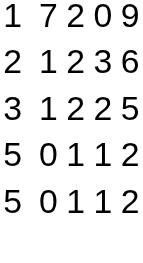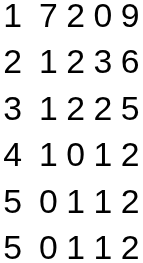 <table>
 <tr>
 <td>1</td>
 <td align=left></td>
 <td>7</td>
 <td>2</td>
 <td>0</td>
 <td>9</td>
 </tr>
 <tr>
 <td>2</td>
 <td align=left></td>
 <td>1</td>
 <td>2</td>
 <td>3</td>
 <td>6</td>
 </tr>
 <tr>
 <td>3</td>
 <td align=left></td>
 <td>1</td>
 <td>2</td>
 <td>2</td>
 <td>5</td>
 </tr>
 <tr>
+<td>4</td>
+<td align=left></td>
+<td>1</td>
+<td>0</td>
+<td>1</td>
+<td>2</td>
+</tr>
+<tr>
 <td>5</td>
 <td align=left></td>
 <td>0</td>
 <td>1</td>
 <td>1</td>
 <td>2</td>
 </tr>
 <tr>
 <td>5</td>
 <td align=left></td>
 <td>0</td>
 <td>1</td>
 <td>1</td>
 <td>2</td>
 </tr>
 </table>
